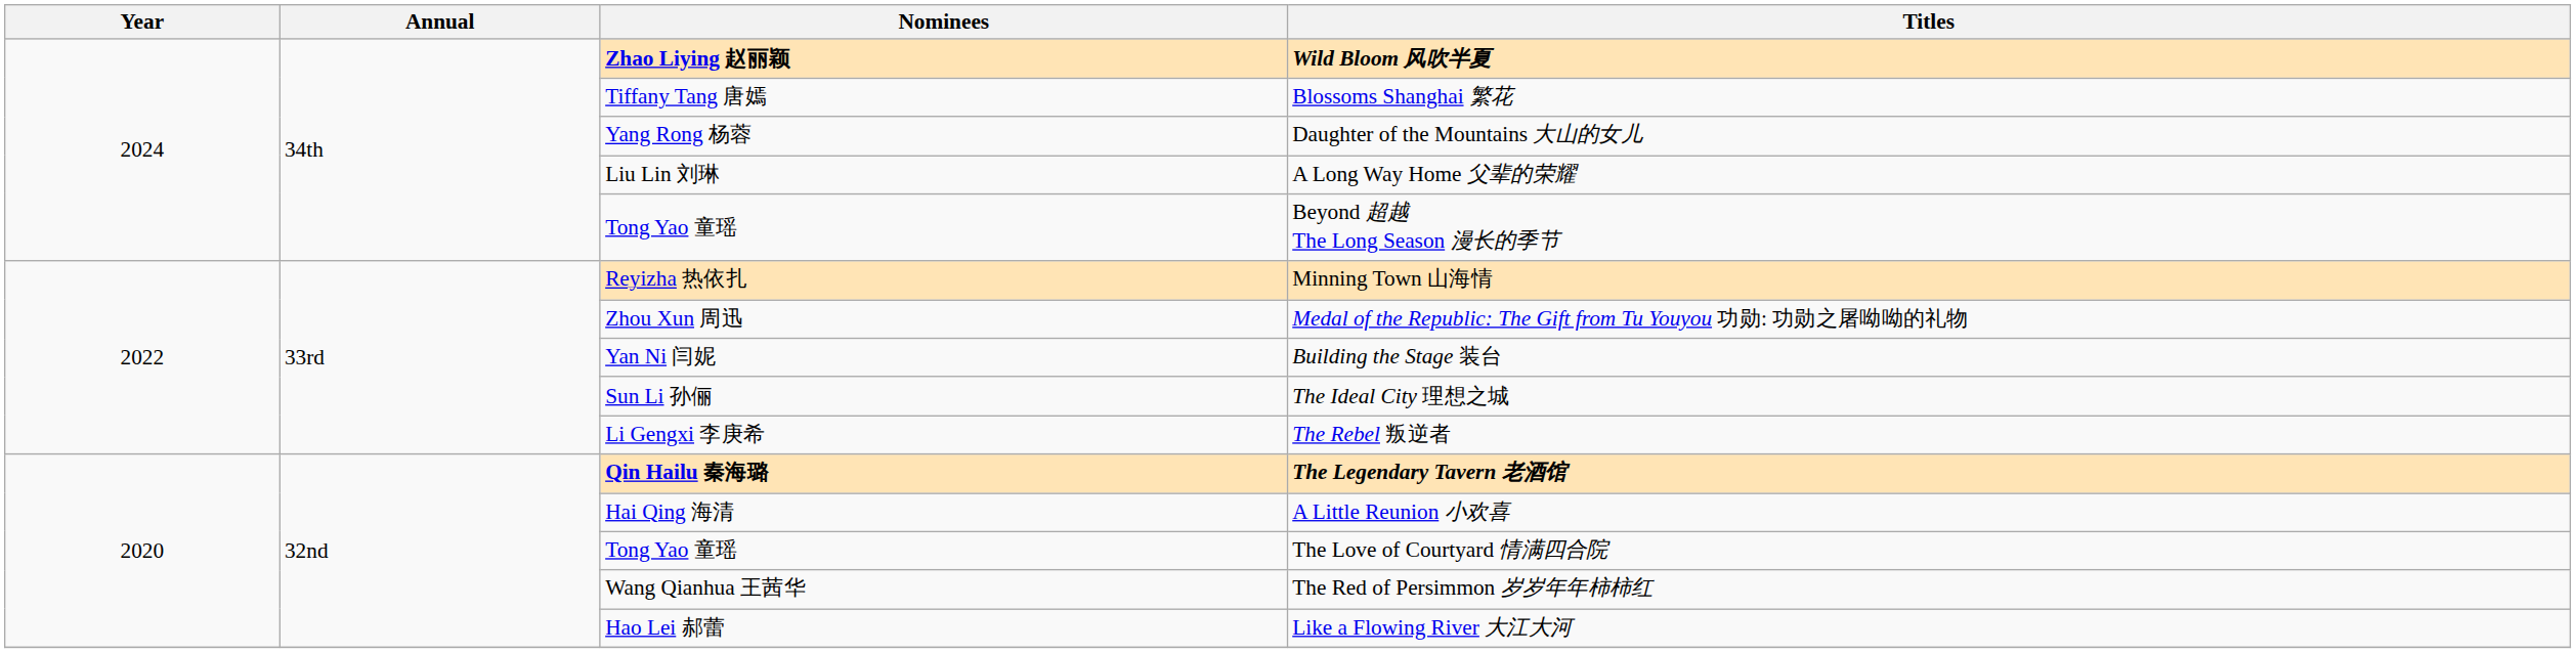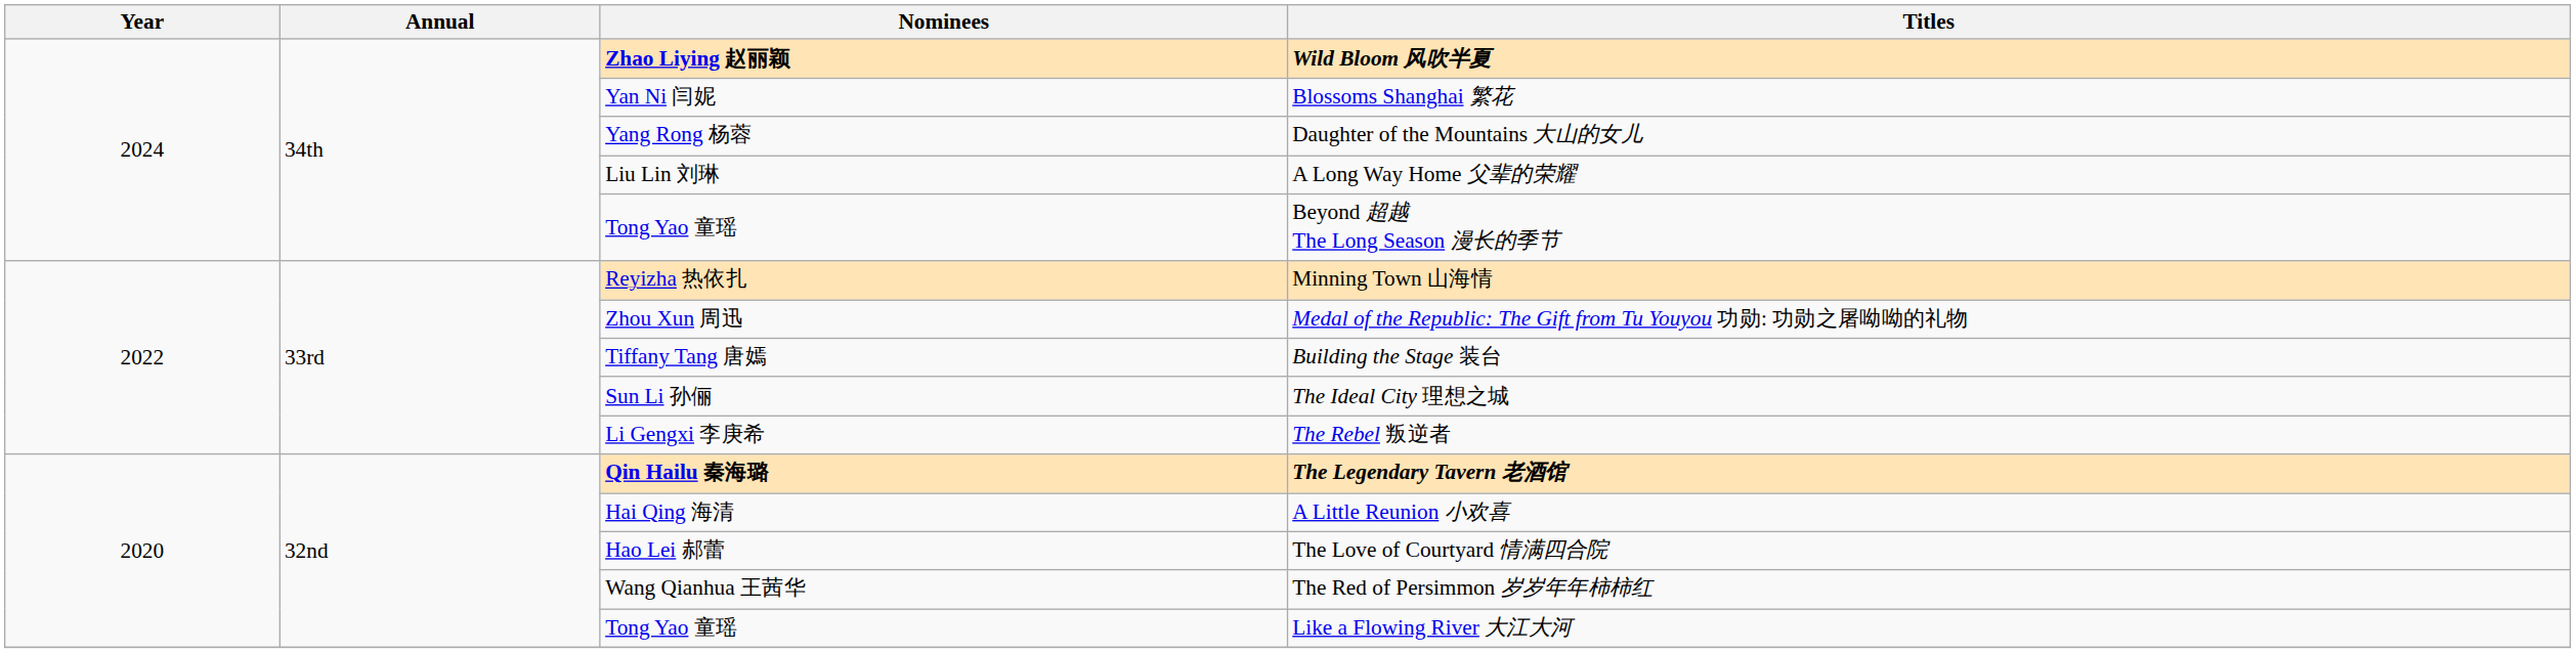 <table class="wikitable" width="95%" align="center">
 <tr>
 <th width="6%">Year</th>
 <th width="7%">Annual</th>
 <th width="15%">Nominees</th>
 <th width="28%">Titles</th>
 </tr>
 <tr>
 <td rowspan="5" style="text-align:center;">2024</td>
 <td rowspan="5">34th </td>
 <td style="background:#FFE4B5;"><strong><a href='#'>Zhao Liying</a> 赵丽颖</strong></td>
 <td style="background:#FFE4B5;"><strong><em>Wild Bloom<em> 风吹半夏<strong></td>
 </tr>
 <tr>
-<td><a href='#'>Tiffany Tang</a> 唐嫣</td>
+<td><a href='#'>Yan Ni</a>  闫妮</td>
 <td></em><a href='#'>Blossoms Shanghai</a><em> 繁花</td>
 </tr>
 <tr>
 <td><a href='#'>Yang Rong</a>  杨蓉</td>
 <td></em>Daughter of the Mountains<em> 大山的女儿</td>
 </tr>
 <tr>
 <td>Liu Lin 刘琳</td>
 <td></em>A Long Way Home<em> 父辈的荣耀</td>
 </tr>
 <tr>
 <td><a href='#'>Tong Yao</a> 童瑶</td>
 <td></em>Beyond<em>  超越 <br> </em><a href='#'>The Long Season</a><em>  漫长的季节</td>
 </tr>
 <tr>
 <td rowspan="5" style="text-align:center;">2022</td>
 <td rowspan="5">33rd</td>
 <td style="background:#FFE4B5;"></strong><a href='#'>Reyizha</a> 热依扎<strong></td>
 <td style="background:#FFE4B5;"></em></strong>Minning Town</em> 山海情</strong></td>
 </tr>
 <tr>
 <td><a href='#'>Zhou Xun</a>  周迅</td>
 <td><em><a href='#'>Medal of the Republic: The Gift from Tu Youyou</a></em> 功勋: 功勋之屠呦呦的礼物</td>
 </tr>
 <tr>
-<td><a href='#'>Yan Ni</a>  闫妮</td>
+<td><a href='#'>Tiffany Tang</a> 唐嫣</td>
 <td><em>Building the Stage</em> 装台</td>
 </tr>
 <tr>
 <td><a href='#'>Sun Li</a> 孙俪</td>
 <td><em>The Ideal City</em>  理想之城</td>
 </tr>
 <tr>
 <td><a href='#'>Li Gengxi</a> 李庚希</td>
 <td><em><a href='#'>The Rebel</a></em> 叛逆者</td>
 </tr>
 <tr>
 <td rowspan="5" style="text-align:center;">2020</td>
 <td rowspan="5">32nd</td>
 <td style="background:#FFE4B5;"><strong><a href='#'>Qin Hailu</a> 秦海璐</strong></td>
 <td style="background:#FFE4B5;"><strong><em>The Legendary Tavern<em> 老酒馆<strong></td>
 </tr>
 <tr>
 <td><a href='#'>Hai Qing</a>  海清</td>
 <td></em><a href='#'>A Little Reunion</a><em> 小欢喜</td>
 </tr>
 <tr>
-<td><a href='#'>Tong Yao</a> 童瑶</td>
+<td><a href='#'>Hao Lei</a>  郝蕾</td>
 <td></em>The Love of Courtyard	<em> 情满四合院</td>
 </tr>
 <tr>
 <td>Wang Qianhua 王茜华</td>
 <td></em>The Red of Persimmon <em> 岁岁年年柿柿红</td>
 </tr>
 <tr>
-<td><a href='#'>Hao Lei</a>  郝蕾</td>
+<td><a href='#'>Tong Yao</a> 童瑶</td>
 <td></em><a href='#'>Like a Flowing River</a><em> 大江大河</td>
 </tr>
 <tr>
 </tr>
 </table>
